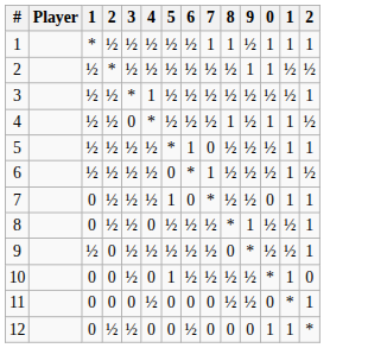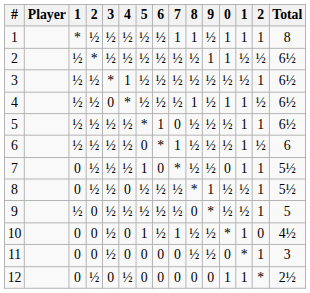 <table class="wikitable" style="text-align: center; margin: 0em 4em">
 <tr>
 <th>#</th>
 <th>Player</th>
 <th>1</th>
 <th>2</th>
 <th>3</th>
 <th>4</th>
 <th>5</th>
 <th>6</th>
 <th>7</th>
 <th>8</th>
 <th>9</th>
 <th>0</th>
 <th>1</th>
 <th>2</th>
+<th>Total</th>
 </tr>
 <tr>
 <td>1</td>
 <td align=left></td>
 <td>*</td>
 <td>½</td>
 <td>½</td>
 <td>½</td>
 <td>½</td>
 <td>½</td>
 <td>1</td>
 <td>1</td>
 <td>½</td>
 <td>1</td>
 <td>1</td>
 <td>1</td>
+<td>8</td>
 </tr>
 <tr>
 <td>2</td>
 <td align=left></td>
 <td>½</td>
 <td>*</td>
 <td>½</td>
 <td>½</td>
 <td>½</td>
 <td>½</td>
 <td>½</td>
 <td>½</td>
 <td>1</td>
 <td>1</td>
 <td>½</td>
 <td>½</td>
+<td>6½</td>
 </tr>
 <tr>
 <td>3</td>
 <td align=left></td>
 <td>½</td>
 <td>½</td>
 <td>*</td>
 <td>1</td>
 <td>½</td>
 <td>½</td>
 <td>½</td>
 <td>½</td>
 <td>½</td>
 <td>½</td>
 <td>½</td>
 <td>1</td>
+<td>6½</td>
 </tr>
 <tr>
 <td>4</td>
 <td align=left></td>
 <td>½</td>
 <td>½</td>
 <td>0</td>
 <td>*</td>
 <td>½</td>
 <td>½</td>
 <td>½</td>
 <td>1</td>
 <td>½</td>
 <td>1</td>
 <td>1</td>
 <td>½</td>
+<td>6½</td>
 </tr>
 <tr>
 <td>5</td>
 <td align=left></td>
 <td>½</td>
 <td>½</td>
 <td>½</td>
 <td>½</td>
 <td>*</td>
 <td>1</td>
 <td>0</td>
 <td>½</td>
 <td>½</td>
 <td>½</td>
 <td>1</td>
 <td>1</td>
+<td>6½</td>
 </tr>
 <tr>
 <td>6</td>
 <td align=left></td>
 <td>½</td>
 <td>½</td>
 <td>½</td>
 <td>½</td>
 <td>0</td>
 <td>*</td>
 <td>1</td>
 <td>½</td>
 <td>½</td>
 <td>½</td>
 <td>1</td>
 <td>½</td>
+<td>6</td>
 </tr>
 <tr>
 <td>7</td>
 <td align=left></td>
 <td>0</td>
 <td>½</td>
 <td>½</td>
 <td>½</td>
 <td>1</td>
 <td>0</td>
 <td>*</td>
 <td>½</td>
 <td>½</td>
 <td>0</td>
 <td>1</td>
 <td>1</td>
+<td>5½</td>
 </tr>
 <tr>
 <td>8</td>
 <td align=left></td>
 <td>0</td>
 <td>½</td>
 <td>½</td>
 <td>0</td>
 <td>½</td>
 <td>½</td>
 <td>½</td>
 <td>*</td>
 <td>1</td>
 <td>½</td>
 <td>½</td>
 <td>1</td>
+<td>5½</td>
 </tr>
 <tr>
 <td>9</td>
 <td align=left></td>
 <td>½</td>
 <td>0</td>
 <td>½</td>
 <td>½</td>
 <td>½</td>
 <td>½</td>
 <td>½</td>
 <td>0</td>
 <td>*</td>
 <td>½</td>
 <td>½</td>
 <td>1</td>
+<td>5</td>
 </tr>
 <tr>
 <td>10</td>
 <td align=left></td>
 <td>0</td>
 <td>0</td>
 <td>½</td>
 <td>0</td>
 <td>1</td>
 <td>½</td>
-<td>½</td>
+<td>1</td>
 <td>½</td>
 <td>½</td>
 <td>*</td>
 <td>1</td>
 <td>0</td>
+<td>4½</td>
 </tr>
 <tr>
 <td>11</td>
 <td align=left></td>
 <td>0</td>
 <td>0</td>
+<td>½</td>
 <td>0</td>
-<td>½</td>
 <td>0</td>
 <td>0</td>
 <td>0</td>
 <td>½</td>
 <td>½</td>
 <td>0</td>
 <td>*</td>
 <td>1</td>
+<td>3</td>
 </tr>
 <tr>
 <td>12</td>
 <td align=left></td>
 <td>0</td>
 <td>½</td>
+<td>0</td>
 <td>½</td>
 <td>0</td>
 <td>0</td>
-<td>½</td>
 <td>0</td>
 <td>0</td>
 <td>0</td>
 <td>1</td>
 <td>1</td>
 <td>*</td>
+<td>2½</td>
 </tr>
 </table>
